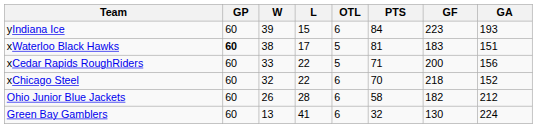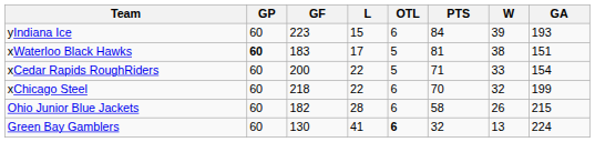 <table class="wikitable">
 <tr>
 <th bgcolor="#DDDDFF" width="30%">Team</th>
 <th bgcolor="#DDDDFF" width="5%">GP</th>
-<th bgcolor="#DDDDFF" width="5%">W</th>
+<th bgcolor="#DDDDFF" width="7.5%">GF</th>
 <th bgcolor="#DDDDFF" width="5%">L</th>
 <th bgcolor="#DDDDFF" width="5%">OTL</th>
 <th bgcolor="#DDDDFF" width="7.5%">PTS</th>
-<th bgcolor="#DDDDFF" width="7.5%">GF</th>
+<th bgcolor="#DDDDFF" width="5%">W</th>
 <th bgcolor="#DDDDFF" width="7.5%">GA</th>
 </tr>
 <tr>
 <td>y<a href='#'>Indiana Ice</a></td>
 <td>60</td>
-<td>39</td>
+<td>223</td>
 <td>15</td>
 <td>6</td>
 <td>84</td>
-<td>223</td>
+<td>39</td>
 <td>193</td>
 </tr>
 <tr>
 <td>x<a href='#'>Waterloo Black Hawks</a></td>
 <td><strong>60</strong></td>
-<td>38</td>
+<td>183</td>
 <td>17</td>
 <td>5</td>
 <td>81</td>
-<td>183</td>
+<td>38</td>
 <td>151</td>
 </tr>
 <tr>
 <td>x<a href='#'>Cedar Rapids RoughRiders</a></td>
 <td>60</td>
-<td>33</td>
+<td>200</td>
 <td>22</td>
 <td>5</td>
 <td>71</td>
-<td>200</td>
-<td>156</td>
+<td>33</td>
+<td>154</td>
 </tr>
 <tr>
 <td>x<a href='#'>Chicago Steel</a></td>
 <td>60</td>
-<td>32</td>
+<td>218</td>
 <td>22</td>
 <td>6</td>
 <td>70</td>
-<td>218</td>
-<td>152</td>
+<td>32</td>
+<td>199</td>
 </tr>
 <tr>
 <td><a href='#'>Ohio Junior Blue Jackets</a></td>
 <td>60</td>
-<td>26</td>
+<td>182</td>
 <td>28</td>
 <td>6</td>
 <td>58</td>
-<td>182</td>
-<td>212</td>
+<td>26</td>
+<td>215</td>
 </tr>
 <tr>
 <td><a href='#'>Green Bay Gamblers</a></td>
 <td>60</td>
+<td>130</td>
+<td>41</td>
+<td><strong>6</strong></td>
+<td>32</td>
 <td>13</td>
-<td>41</td>
-<td>6</td>
-<td>32</td>
-<td>130</td>
 <td>224</td>
 </tr>
 </table>
